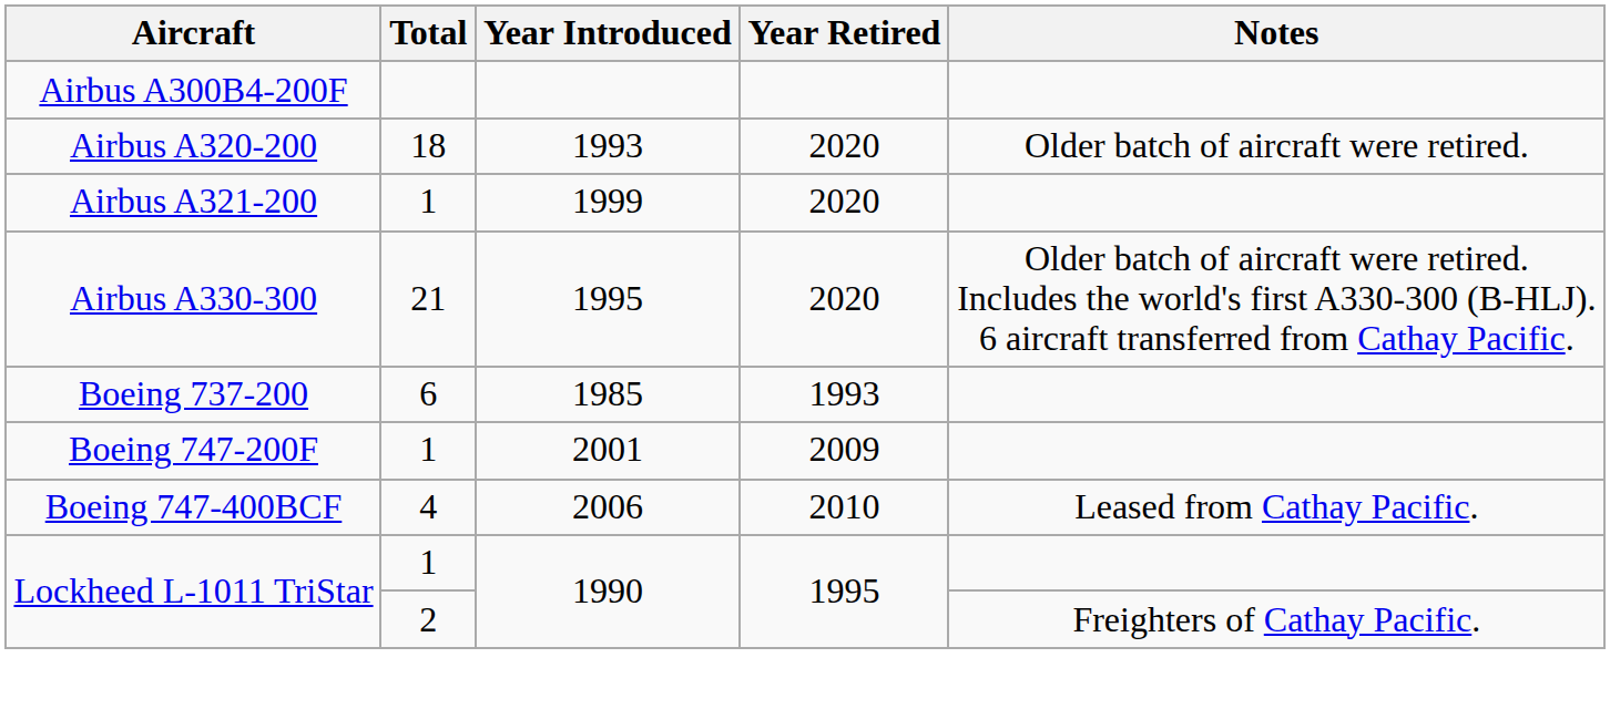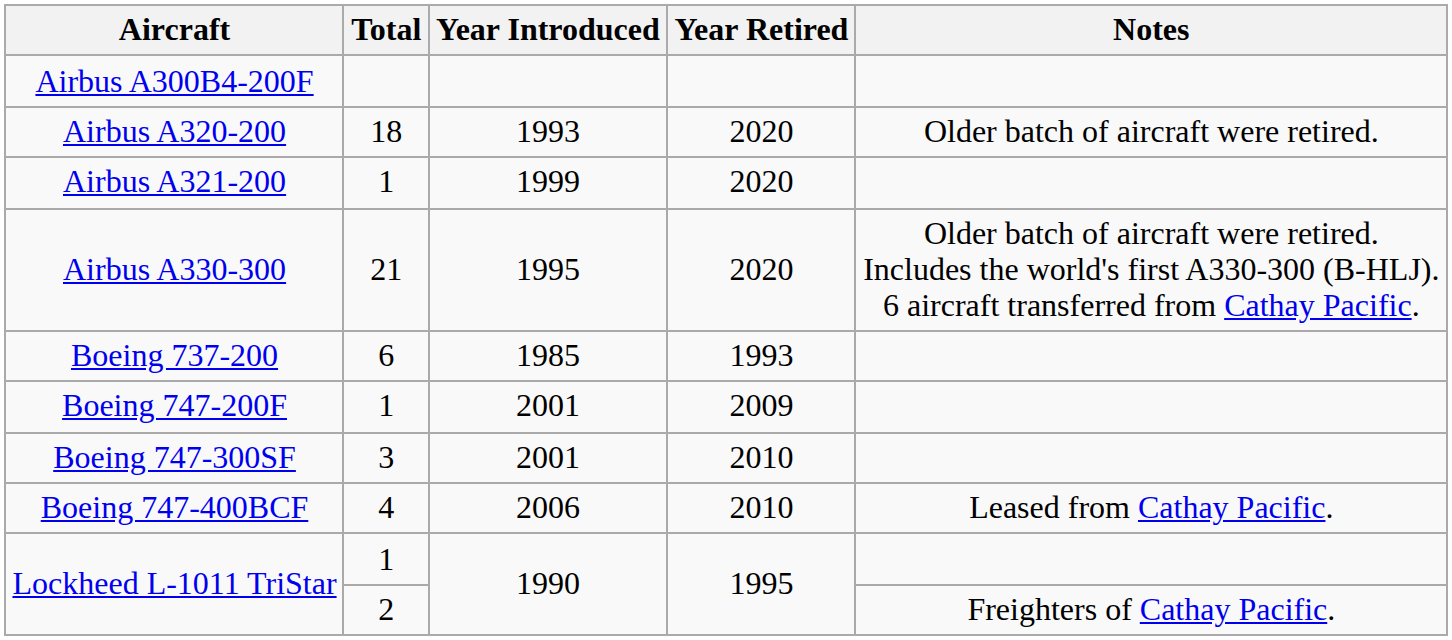 <table class="wikitable" style="text-align:center; margin:auto;">
 <tr>
 <th>Aircraft</th>
 <th>Total</th>
 <th>Year Introduced</th>
 <th>Year Retired</th>
 <th>Notes</th>
 </tr>
 <tr>
 <td><a href='#'>Airbus A300B4-200F</a></td>
 <td></td>
 <td></td>
 <td></td>
 <td></td>
 </tr>
 <tr>
 <td><a href='#'>Airbus A320-200</a></td>
 <td>18</td>
 <td>1993</td>
 <td>2020</td>
 <td>Older batch of aircraft were retired.</td>
 </tr>
 <tr>
 <td><a href='#'>Airbus A321-200</a></td>
 <td>1</td>
 <td>1999</td>
 <td>2020</td>
 <td></td>
 </tr>
 <tr>
 <td><a href='#'>Airbus A330-300</a></td>
 <td>21</td>
 <td>1995</td>
 <td>2020</td>
 <td>Older batch of aircraft were retired.<br> Includes the world's first A330-300 (B-HLJ). <br>6 aircraft transferred from <a href='#'>Cathay Pacific</a>.</td>
 </tr>
 <tr>
 <td><a href='#'>Boeing 737-200</a></td>
 <td>6</td>
 <td>1985</td>
 <td>1993</td>
 <td></td>
 </tr>
 <tr>
 <td><a href='#'>Boeing 747-200F</a></td>
 <td>1</td>
 <td>2001</td>
 <td>2009</td>
 <td></td>
 </tr>
 <tr>
+<td><a href='#'>Boeing 747-300SF</a></td>
+<td>3</td>
+<td>2001</td>
+<td>2010</td>
+<td></td>
+</tr>
+<tr>
 <td><a href='#'>Boeing 747-400BCF</a></td>
 <td>4</td>
 <td>2006</td>
 <td>2010</td>
 <td>Leased from <a href='#'>Cathay Pacific</a>.</td>
 </tr>
 <tr>
 <td rowspan="2"><a href='#'>Lockheed L-1011 TriStar</a></td>
 <td>1</td>
 <td rowspan="2">1990</td>
 <td rowspan="2">1995</td>
 <td></td>
 </tr>
 <tr>
 <td>2</td>
 <td>Freighters of <a href='#'>Cathay Pacific</a>.</td>
 </tr>
 </table>
